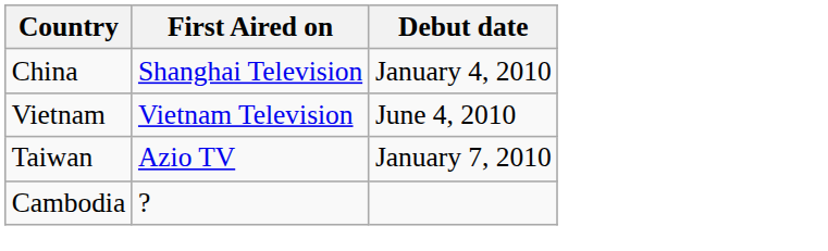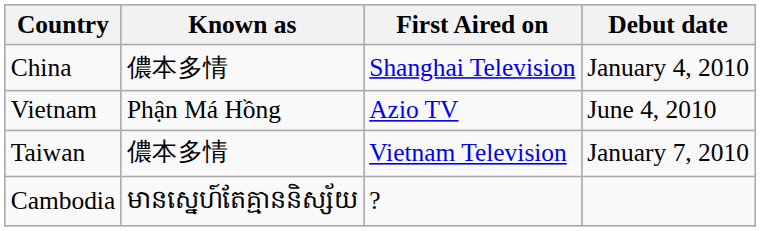 <table class="wikitable">
 <tr>
 <th>Country</th>
+<th>Known as</th>
 <th>First Aired on</th>
 <th>Debut date</th>
 </tr>
 <tr>
 <td> China</td>
+<td>儂本多情</td>
 <td><a href='#'>Shanghai Television</a></td>
 <td>January 4, 2010</td>
 </tr>
 <tr>
 <td> Vietnam</td>
-<td><a href='#'>Vietnam Television</a></td>
+<td>Phận Má Hồng</td>
+<td><a href='#'>Azio TV</a></td>
 <td>June 4, 2010</td>
 </tr>
 <tr>
 <td> Taiwan</td>
-<td><a href='#'>Azio TV</a></td>
+<td>儂本多情</td>
+<td><a href='#'>Vietnam Television</a></td>
 <td>January 7, 2010</td>
 </tr>
 <tr>
 <td> Cambodia</td>
+<td>មានស្នេហ៍តែគ្មាននិស្ស័យ</td>
 <td>?</td>
 <td></td>
 </tr>
 </table>
